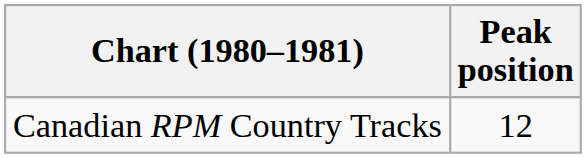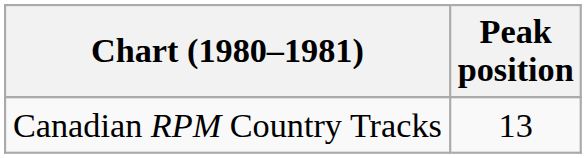 <table class="wikitable sortable">
 <tr>
 <th align="left">Chart (1980–1981)</th>
 <th align="center">Peak<br>position</th>
 </tr>
 <tr>
 </tr>
 <tr>
 <td align="left">Canadian <em>RPM</em> Country Tracks</td>
-<td align="center">12</td>
+<td align="center">13</td>
 </tr>
 </table>
